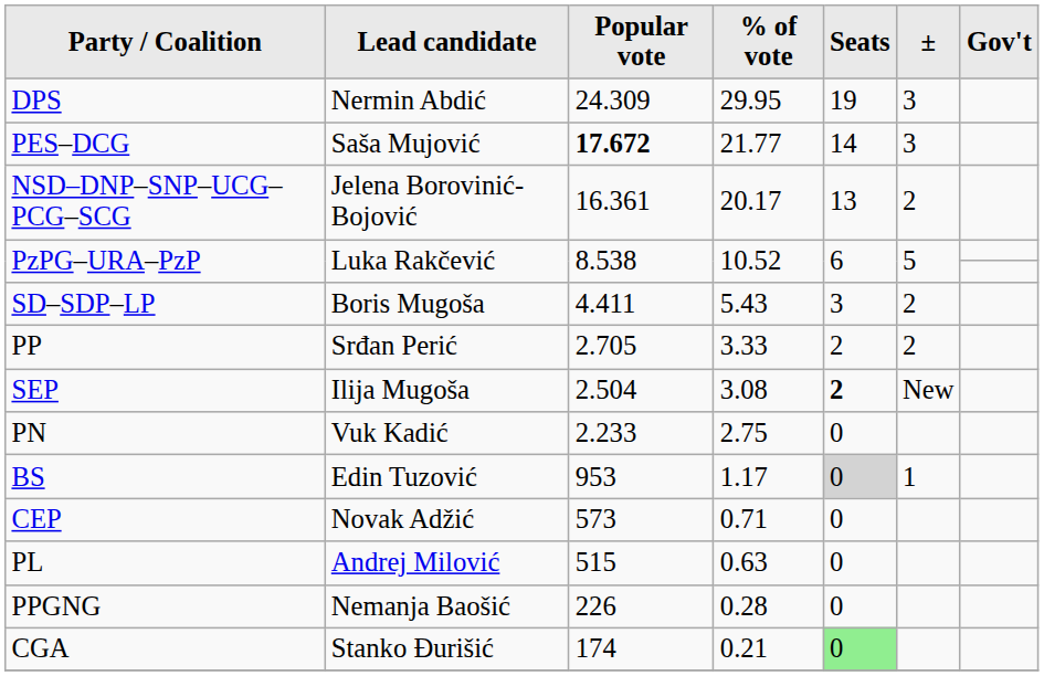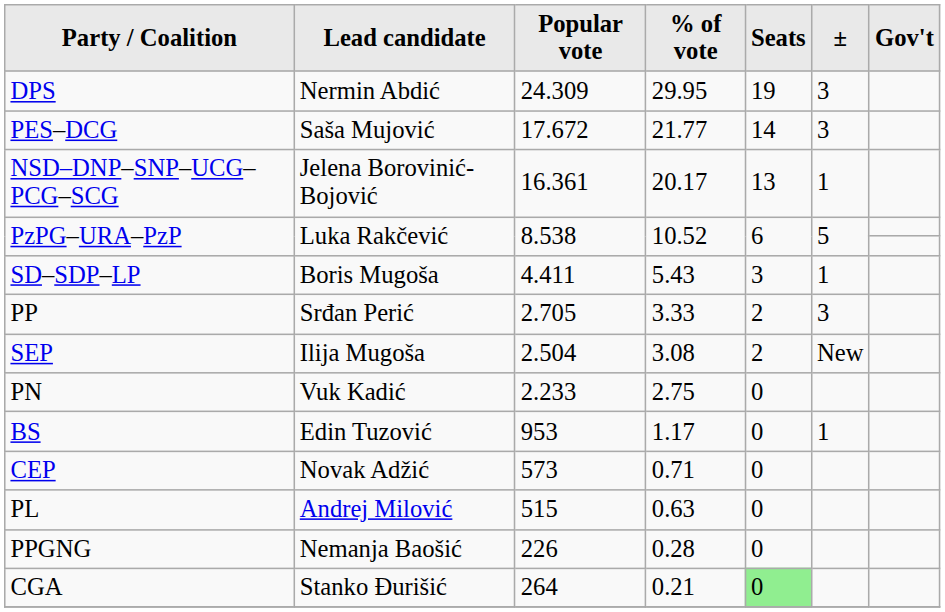 <table class="wikitable">
 <tr>
 <th style="background-color:#E9E9E9">Party / Coalition</th>
 <th style="background-color:#E9E9E9">Lead candidate</th>
 <th style="background-color:#E9E9E9">Popular vote</th>
 <th style="background-color:#E9E9E9">% of vote</th>
 <th style="background-color:#E9E9E9">Seats</th>
 <th style="background-color:#E9E9E9">±</th>
 <th style="background-color:#E9E9E9">Gov't</th>
 </tr>
 <tr>
 <td align="left"><a href='#'>DPS</a></td>
 <td>Nermin Abdić</td>
 <td>24.309</td>
 <td>29.95</td>
 <td>19</td>
 <td>3</td>
 <td></td>
 </tr>
 <tr>
 <td align="left"><a href='#'>PES</a>–<a href='#'>DCG</a></td>
 <td>Saša Mujović</td>
-<td><strong>17.672</strong></td>
+<td>17.672</td>
 <td>21.77</td>
 <td>14</td>
 <td>3</td>
 <td></td>
 </tr>
 <tr>
 <td align="left"><a href='#'>NSD–DNP</a>–<a href='#'>SNP</a>–<a href='#'>UCG</a>–<a href='#'>PCG</a>–<a href='#'>SCG</a></td>
 <td>Jelena Borovinić-Bojović</td>
 <td>16.361</td>
 <td>20.17</td>
 <td>13</td>
-<td>2</td>
+<td>1</td>
 <td></td>
 </tr>
 <tr>
 <td rowspan="2"><a href='#'>PzPG</a>–<a href='#'>URA</a>–<a href='#'>PzP</a></td>
 <td rowspan="2">Luka Rakčević</td>
 <td rowspan="2">8.538</td>
 <td rowspan="2">10.52</td>
 <td rowspan="2">6</td>
 <td rowspan="2">5</td>
 <td></td>
 </tr>
 <tr>
 <td></td>
 </tr>
 <tr>
 <td align="left"><a href='#'>SD</a>–<a href='#'>SDP</a>–<a href='#'>LP</a></td>
 <td>Boris Mugoša</td>
 <td>4.411</td>
 <td>5.43</td>
 <td>3</td>
-<td> 2</td>
+<td> 1</td>
 <td></td>
 </tr>
 <tr>
 <td align="left">PP</td>
 <td>Srđan Perić</td>
 <td>2.705</td>
 <td>3.33</td>
 <td>2</td>
-<td>2</td>
+<td>3</td>
 <td></td>
 </tr>
 <tr>
 <td align="left"><a href='#'>SEP</a></td>
 <td>Ilija Mugoša</td>
 <td>2.504</td>
 <td>3.08</td>
-<td><strong>2</strong></td>
+<td>2</td>
 <td>New</td>
 <td></td>
 </tr>
 <tr>
 <td align="left">PN</td>
 <td>Vuk Kadić</td>
 <td>2.233</td>
 <td>2.75</td>
 <td>0</td>
 <td></td>
 <td></td>
 </tr>
 <tr>
 <td align="left"><a href='#'>BS</a></td>
 <td>Edin Tuzović</td>
 <td>953</td>
 <td>1.17</td>
-<td style="background: lightgrey;">0</td>
+<td>0</td>
 <td> 1</td>
 <td></td>
 </tr>
 <tr>
 <td align="left"><a href='#'>CEP</a></td>
 <td>Novak Adžić</td>
 <td>573</td>
 <td>0.71</td>
 <td>0</td>
 <td></td>
 <td></td>
 </tr>
 <tr>
 <td align="left">PL</td>
 <td><a href='#'>Andrej Milović</a></td>
 <td>515</td>
 <td>0.63</td>
 <td>0</td>
 <td></td>
 <td></td>
 </tr>
 <tr>
 <td align="left">PPGNG</td>
 <td>Nemanja Baošić</td>
 <td>226</td>
 <td>0.28</td>
 <td>0</td>
 <td></td>
 <td></td>
 </tr>
 <tr>
 <td align="left">CGA</td>
 <td>Stanko Đurišić</td>
-<td>174</td>
+<td>264</td>
 <td>0.21</td>
 <td style="background: lightgreen;">0</td>
 <td></td>
 <td></td>
 </tr>
 <tr>
 </tr>
 </table>
